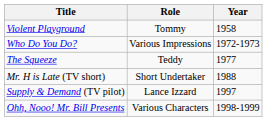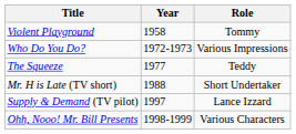 <table class="wikitable">
 <tr>
 <th>Title</th>
+<th>Year</th>
 <th>Role</th>
-<th>Year</th>
 </tr>
 <tr>
 <td><em><a href='#'>Violent Playground</a></em></td>
+<td>1958</td>
 <td align=center>Tommy</td>
-<td>1958</td>
 </tr>
 <tr>
 <td><em><a href='#'>Who Do You Do?</a></em></td>
+<td>1972-1973</td>
 <td align=center>Various Impressions</td>
-<td>1972-1973</td>
 </tr>
 <tr>
 <td><em><a href='#'>The Squeeze</a></em></td>
+<td>1977</td>
 <td align=center>Teddy</td>
-<td>1977</td>
 </tr>
 <tr>
 <td><em>Mr. H is Late</em> (TV short)</td>
+<td>1988</td>
 <td align=center>Short Undertaker</td>
-<td>1988</td>
 </tr>
 <tr>
 <td><em><a href='#'>Supply & Demand</a></em> (TV pilot)</td>
+<td>1997</td>
 <td align=center>Lance Izzard</td>
-<td>1997</td>
 </tr>
 <tr>
 <td><em><a href='#'>Ohh, Nooo! Mr. Bill Presents</a></em></td>
+<td>1998-1999</td>
 <td align=center>Various Characters</td>
-<td>1998-1999</td>
 </tr>
 </table>
